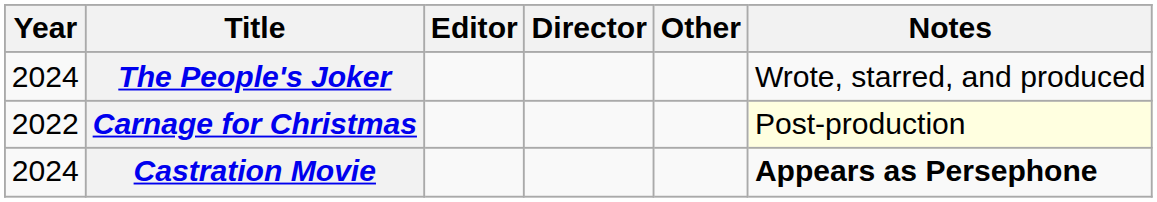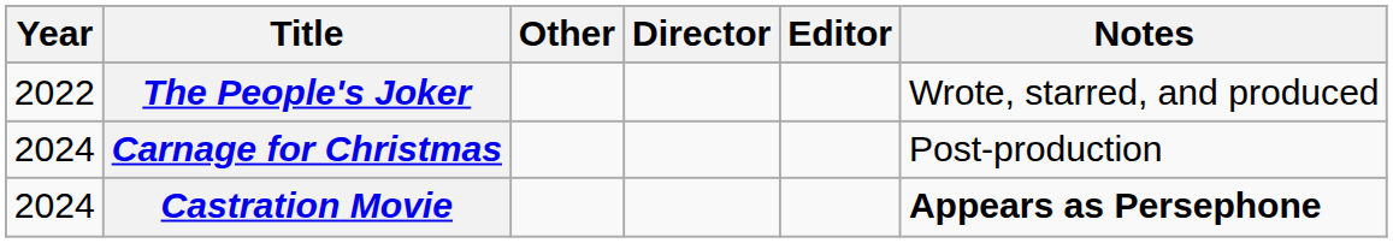 <table class="wikitable sortable plainrowheaders">
 <tr>
 <th scope="col">Year</th>
 <th scope="col">Title</th>
+<th scope="col">Other</th>
+<th scope="col">Director</th>
 <th scope="col">Editor</th>
-<th scope="col">Director</th>
-<th scope="col">Other</th>
 <th scope="col">Notes</th>
 </tr>
 <tr>
-<td>2024</td>
+<td>2022</td>
 <th scope="row"><em><a href='#'>The People's Joker</a></em></th>
 <td></td>
 <td></td>
 <td></td>
 <td>Wrote, starred, and produced</td>
 </tr>
 <tr>
-<td>2022</td>
+<td>2024</td>
 <th scope="row"><em><a href='#'>Carnage for Christmas</a></em></th>
 <td></td>
 <td></td>
 <td></td>
-<td style="background: lightyellow;">Post-production</td>
+<td>Post-production</td>
 </tr>
 <tr>
 <td>2024</td>
 <th scope="row"><em><a href='#'>Castration Movie</a></em></th>
 <td></td>
 <td></td>
 <td></td>
 <td><strong>Appears as Persephone</strong></td>
 </tr>
 </table>
